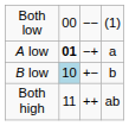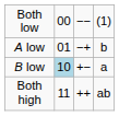 <table class="wikitable" style="float:right; margin:0 0 10px 1em; text-align:center; width:9em;">
 <tr>
 <td>Both low</td>
 <td>00</td>
 <td>−−</td>
 <td>(1)</td>
 </tr>
 <tr>
 <td><em>A</em> low</td>
-<td><strong>01</strong></td>
+<td>01</td>
 <td>−+</td>
-<td>a</td>
+<td>b</td>
 </tr>
 <tr>
 <td><em>B</em> low</td>
 <td style="background: lightblue;">10</td>
 <td>+−</td>
-<td>b</td>
+<td>a</td>
 </tr>
 <tr>
 <td>Both high</td>
 <td>11</td>
 <td>++</td>
 <td>ab</td>
 </tr>
 </table>
